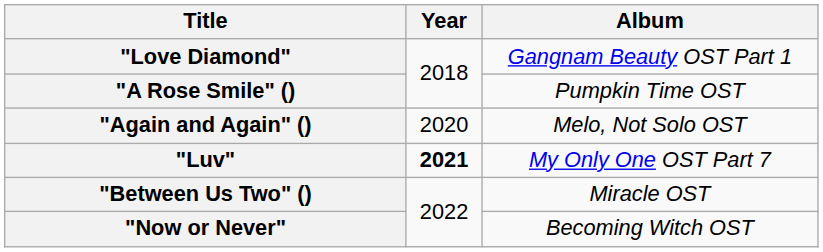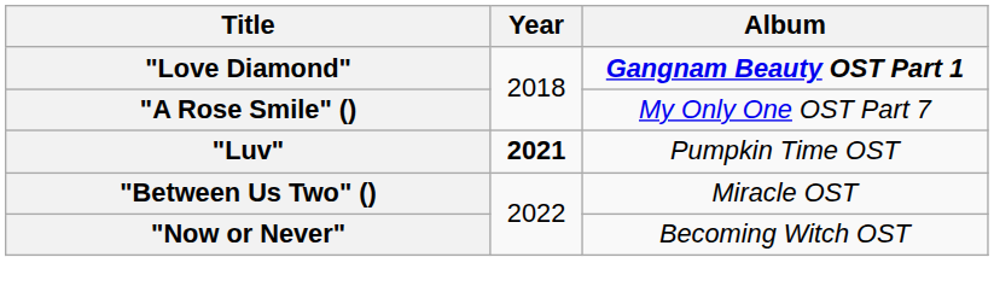 <table class="wikitable plainrowheaders" style="text-align:center;">
 <tr>
 <th scope="col" style="width:18em;">Title</th>
 <th scope="col" style="width:3em">Year</th>
 <th scope="col" style="width:15em;">Album</th>
 </tr>
 <tr>
 <th scope="row">"Love Diamond"</th>
 <td rowspan="2">2018</td>
-<td><em><a href='#'>Gangnam Beauty</a> OST Part 1</em></td>
+<td><strong><em><a href='#'>Gangnam Beauty</a> OST Part 1</em></strong></td>
 </tr>
 <tr>
 <th scope="row">"A Rose Smile" ()</th>
-<td><em>Pumpkin Time OST</em></td>
-</tr>
-<tr>
-<th scope="row">"Again and Again" ()</th>
-<td>2020</td>
-<td><em>Melo, Not Solo OST</em></td>
+<td><em><a href='#'>My Only One</a> OST Part 7</em></td>
 </tr>
 <tr>
 <th scope="row">"Luv"</th>
 <td><strong>2021</strong></td>
-<td><em><a href='#'>My Only One</a> OST Part 7</em></td>
+<td><em>Pumpkin Time OST</em></td>
 </tr>
 <tr>
 <th scope="row">"Between Us Two" ()</th>
 <td rowspan="2">2022</td>
 <td><em>Miracle OST</em></td>
 </tr>
 <tr>
 <th scope="row">"Now or Never"</th>
 <td><em>Becoming Witch OST</em></td>
 </tr>
 </table>
